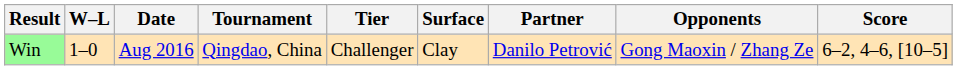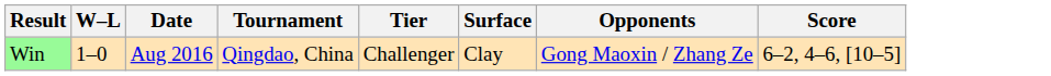 <table class=wikitable>
 <tr>
 <th>Result</th>
 <th>W–L</th>
 <th>Date</th>
 <th>Tournament</th>
 <th>Tier</th>
 <th>Surface</th>
-<th>Partner</th>
 <th>Opponents</th>
 <th>Score</th>
 </tr>
 <tr bgcolor=moccasin>
 <td style="background:#98FB98">Win</td>
 <td>1–0</td>
 <td><a href='#'>Aug 2016</a></td>
 <td><a href='#'>Qingdao</a>, China</td>
 <td>Challenger</td>
 <td>Clay</td>
-<td> <a href='#'>Danilo Petrović</a></td>
 <td> <a href='#'>Gong Maoxin</a> /  <a href='#'>Zhang Ze</a></td>
 <td>6–2, 4–6, [10–5]</td>
 </tr>
 </table>
